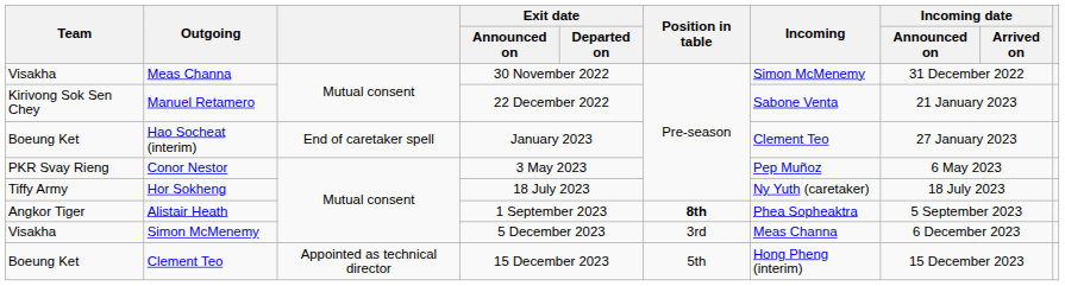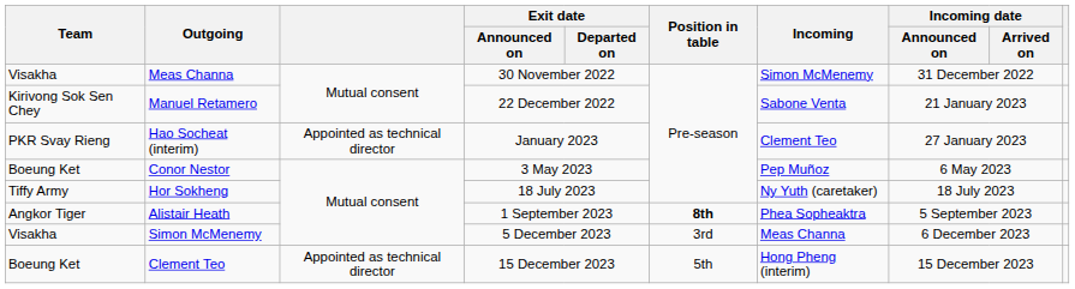 <table class="wikitable" style="text-align:center">
 <tr>
 <th rowspan="2">Team</th>
 <th rowspan="2">Outgoing</th>
 <th rowspan="2"></th>
 <th colspan="2">Exit date</th>
 <th rowspan="2">Position in table</th>
 <th rowspan="2">Incoming</th>
 <th colspan="2">Incoming date</th>
 <th rowspan="2"></th>
 </tr>
 <tr>
 <th>Announced on</th>
 <th>Departed on</th>
 <th>Announced on</th>
 <th>Arrived on</th>
 </tr>
 <tr>
 <td align="left">Visakha</td>
 <td align="left"> <a href='#'>Meas Channa</a></td>
 <td rowspan="2">Mutual consent</td>
 <td colspan="2">30 November 2022</td>
 <td rowspan=5>Pre-season</td>
 <td align="left"> <a href='#'>Simon McMenemy</a></td>
 <td colspan="2">31 December 2022</td>
 <td></td>
 </tr>
 <tr>
 <td align="left">Kirivong Sok Sen Chey</td>
 <td align="left"> <a href='#'>Manuel Retamero</a></td>
 <td colspan="2">22 December 2022</td>
 <td align="left"> <a href='#'>Sabone Venta</a></td>
 <td colspan="2">21 January 2023</td>
 <td></td>
 </tr>
 <tr>
-<td align="left">Boeung Ket</td>
+<td align="left">PKR Svay Rieng</td>
 <td align="left"> <a href='#'>Hao Socheat</a> (interim)</td>
-<td>End of caretaker spell</td>
+<td>Appointed as technical director</td>
 <td colspan="2">January 2023</td>
 <td align="left"> <a href='#'>Clement Teo</a></td>
 <td colspan="2">27 January 2023</td>
 <td></td>
 </tr>
 <tr>
-<td align="left">PKR Svay Rieng</td>
+<td align="left">Boeung Ket</td>
 <td align="left"> <a href='#'>Conor Nestor</a></td>
 <td rowspan="4">Mutual consent</td>
 <td colspan="2">3 May 2023</td>
 <td align="left"> <a href='#'>Pep Muñoz</a></td>
 <td colspan="2">6 May 2023</td>
 <td></td>
 </tr>
 <tr>
 <td align="left">Tiffy Army</td>
 <td align="left"> <a href='#'>Hor Sokheng</a></td>
 <td colspan="2">18 July 2023</td>
 <td align="left"> <a href='#'>Ny Yuth</a> (caretaker)</td>
 <td colspan="2">18 July 2023</td>
 <td></td>
 </tr>
 <tr>
 <td align="left">Angkor Tiger</td>
 <td align="left"> <a href='#'>Alistair Heath</a></td>
 <td colspan="2">1 September 2023</td>
 <td><strong>8th</strong></td>
 <td align="left"> <a href='#'>Phea Sopheaktra</a></td>
 <td colspan="2">5 September 2023</td>
 <td></td>
 </tr>
 <tr>
 <td align="left">Visakha</td>
 <td align="left"> <a href='#'>Simon McMenemy</a></td>
 <td colspan="2">5 December 2023</td>
 <td>3rd</td>
 <td align="left"> <a href='#'>Meas Channa</a></td>
 <td colspan="2">6 December 2023</td>
 <td></td>
 </tr>
 <tr>
 <td align="left">Boeung Ket</td>
 <td align="left"> <a href='#'>Clement Teo</a></td>
 <td>Appointed as technical director</td>
 <td colspan="2">15 December 2023</td>
 <td>5th</td>
 <td align="left"> <a href='#'>Hong Pheng</a> (interim)</td>
 <td colspan="2">15 December 2023</td>
 <td></td>
 </tr>
 </table>
